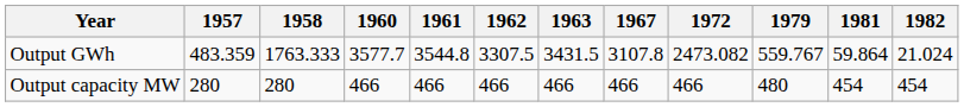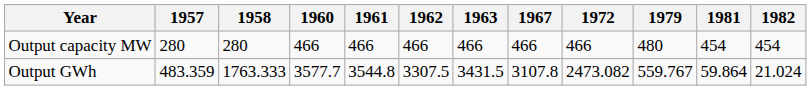 <table class="wikitable">
 <tr>
 <th>Year</th>
 <th>1957</th>
 <th>1958</th>
 <th>1960</th>
 <th>1961</th>
 <th>1962</th>
 <th>1963</th>
 <th>1967</th>
 <th>1972</th>
 <th>1979</th>
 <th>1981</th>
 <th>1982</th>
 </tr>
 <tr>
+<td>Output capacity MW</td>
+<td>280</td>
+<td>280</td>
+<td>466</td>
+<td>466</td>
+<td>466</td>
+<td>466</td>
+<td>466</td>
+<td>466</td>
+<td>480</td>
+<td>454</td>
+<td>454</td>
+</tr>
+<tr>
 <td>Output GWh</td>
 <td>483.359</td>
 <td>1763.333</td>
 <td>3577.7</td>
 <td>3544.8</td>
 <td>3307.5</td>
 <td>3431.5</td>
 <td>3107.8</td>
 <td>2473.082</td>
 <td>559.767</td>
 <td>59.864</td>
 <td>21.024</td>
 </tr>
-<tr>
-<td>Output capacity MW</td>
-<td>280</td>
-<td>280</td>
-<td>466</td>
-<td>466</td>
-<td>466</td>
-<td>466</td>
-<td>466</td>
-<td>466</td>
-<td>480</td>
-<td>454</td>
-<td>454</td>
-</tr>
 </table>
